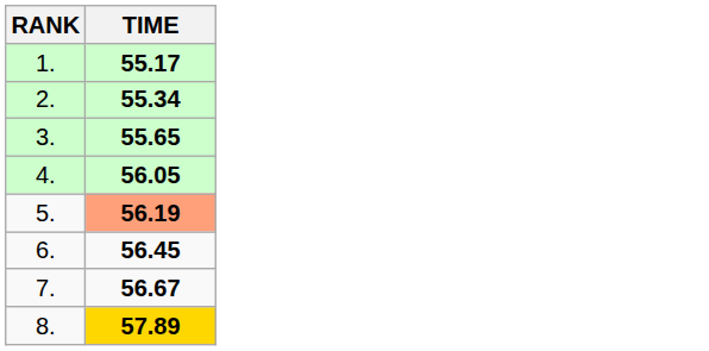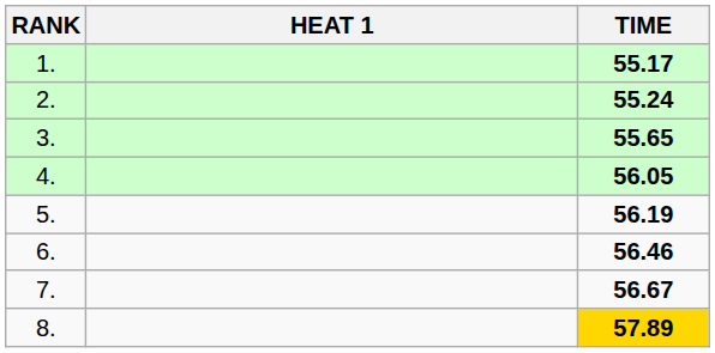 <table class="wikitable" style="border-collapse: collapse; font-size: 90%;">
 <tr>
 <th>RANK</th>
+<th style="width: 20em">HEAT 1</th>
 <th style="width: 5em">TIME</th>
 </tr>
 <tr style="background:#ccffcc;">
 <td align="center">1.</td>
+<td></td>
 <td align="center"><strong>55.17</strong></td>
 </tr>
 <tr style="background:#ccffcc;">
 <td align="center">2.</td>
-<td align="center"><strong>55.34</strong></td>
+<td></td>
+<td align="center"><strong>55.24</strong></td>
 </tr>
 <tr style="background:#ccffcc;">
 <td align="center">3.</td>
+<td></td>
 <td align="center"><strong>55.65</strong></td>
 </tr>
 <tr style="background:#ccffcc;">
 <td align="center">4.</td>
+<td></td>
 <td align="center"><strong>56.05</strong></td>
 </tr>
 <tr>
 <td align="center">5.</td>
-<td align="center" style="background: lightsalmon;"><strong>56.19</strong></td>
+<td></td>
+<td align="center"><strong>56.19</strong></td>
 </tr>
 <tr>
 <td align="center">6.</td>
-<td align="center"><strong>56.45</strong></td>
+<td></td>
+<td align="center"><strong>56.46</strong></td>
 </tr>
 <tr>
 <td align="center">7.</td>
+<td></td>
 <td align="center"><strong>56.67</strong></td>
 </tr>
 <tr>
 <td align="center">8.</td>
+<td></td>
 <td align="center" style="background: gold;"><strong>57.89</strong></td>
 </tr>
 </table>
